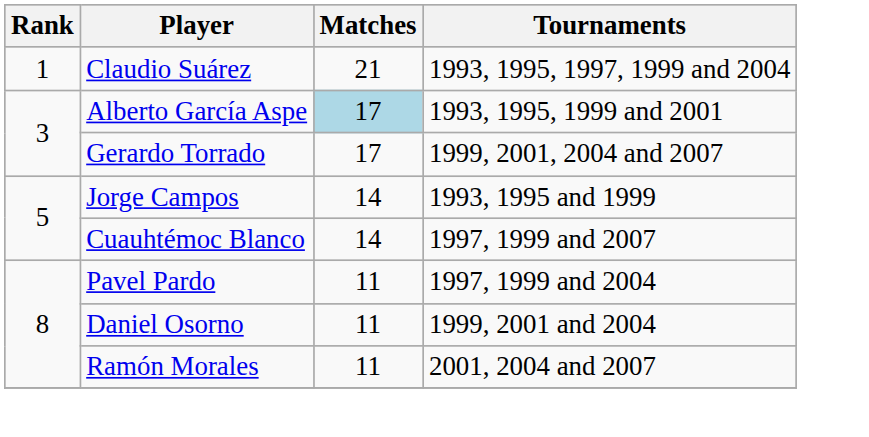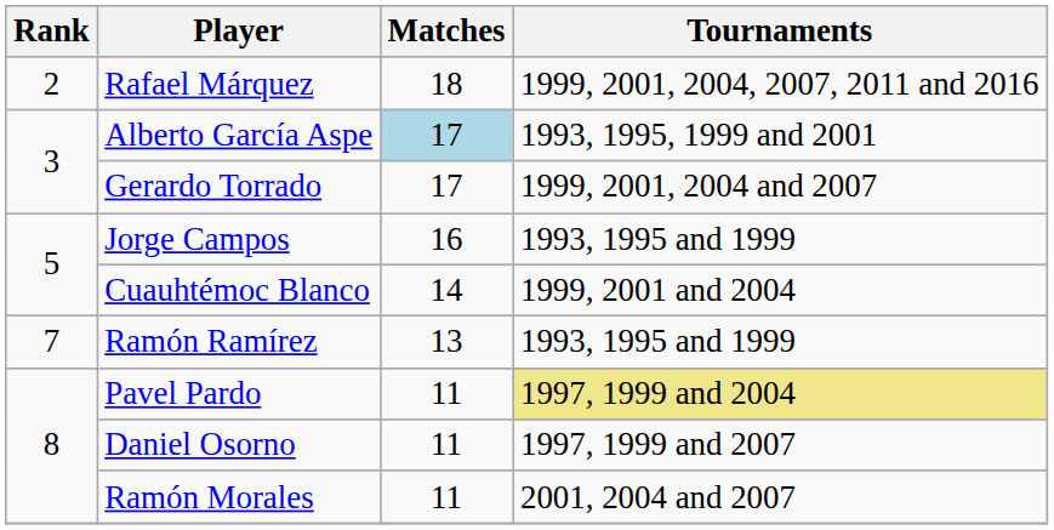 <table class="wikitable" style="text-align: left;">
 <tr>
 <th>Rank</th>
 <th>Player</th>
 <th>Matches</th>
 <th>Tournaments</th>
 </tr>
 <tr>
-<td align=center>1</td>
-<td><a href='#'>Claudio Suárez</a></td>
-<td align=center>21</td>
-<td>1993, 1995, 1997, 1999 and 2004</td>
+<td align=center>2</td>
+<td><a href='#'>Rafael Márquez</a></td>
+<td align=center>18</td>
+<td>1999, 2001, 2004, 2007, 2011 and 2016</td>
 </tr>
 <tr>
 <td rowspan=2 align=center>3</td>
 <td><a href='#'>Alberto García Aspe</a></td>
 <td align=center style="background: lightblue;">17</td>
 <td>1993, 1995, 1999 and 2001</td>
 </tr>
 <tr>
 <td><a href='#'>Gerardo Torrado</a></td>
 <td align=center>17</td>
 <td>1999, 2001, 2004 and 2007</td>
 </tr>
 <tr>
 <td rowspan=2 align=center>5</td>
 <td><a href='#'>Jorge Campos</a></td>
-<td align=center>14</td>
+<td align=center>16</td>
 <td>1993, 1995 and 1999</td>
 </tr>
 <tr>
 <td><a href='#'>Cuauhtémoc Blanco</a></td>
 <td align=center>14</td>
-<td>1997, 1999 and 2007</td>
+<td>1999, 2001 and 2004</td>
+</tr>
+<tr>
+<td align=center>7</td>
+<td><a href='#'>Ramón Ramírez</a></td>
+<td align=center>13</td>
+<td>1993, 1995 and 1999</td>
 </tr>
 <tr>
 <td rowspan=3 align=center>8</td>
 <td><a href='#'>Pavel Pardo</a></td>
 <td align=center>11</td>
-<td>1997, 1999 and 2004</td>
+<td style="background: khaki;">1997, 1999 and 2004</td>
 </tr>
 <tr>
 <td><a href='#'>Daniel Osorno</a></td>
 <td align=center>11</td>
-<td>1999, 2001 and 2004</td>
+<td>1997, 1999 and 2007</td>
 </tr>
 <tr>
 <td><a href='#'>Ramón Morales</a></td>
 <td align=center>11</td>
 <td>2001, 2004 and 2007</td>
 </tr>
 <tr>
 </tr>
 </table>
